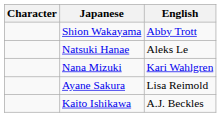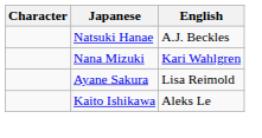 <table class="wikitable sortable">
 <tr>
 <th scope="col">Character</th>
 <th scope="col">Japanese</th>
 <th scope="col">English</th>
 </tr>
 <tr>
 <td scope="row"></td>
-<td align="left"><a href='#'>Shion Wakayama</a></td>
-<td align="left"><a href='#'>Abby Trott</a></td>
-</tr>
-<tr>
-<td scope="row"></td>
 <td align="left"><a href='#'>Natsuki Hanae</a></td>
-<td align="left">Aleks Le</td>
+<td align="left">A.J. Beckles</td>
 </tr>
 <tr>
 <td scope="row"></td>
 <td align="left"><a href='#'>Nana Mizuki</a></td>
 <td align="left"><a href='#'>Kari Wahlgren</a></td>
 </tr>
 <tr>
 <td scope="row"></td>
 <td align="left"><a href='#'>Ayane Sakura</a></td>
 <td align="left">Lisa Reimold</td>
 </tr>
 <tr>
 <td scope="row"></td>
 <td align="left"><a href='#'>Kaito Ishikawa</a></td>
-<td align="left">A.J. Beckles</td>
+<td align="left">Aleks Le</td>
 </tr>
 </table>
